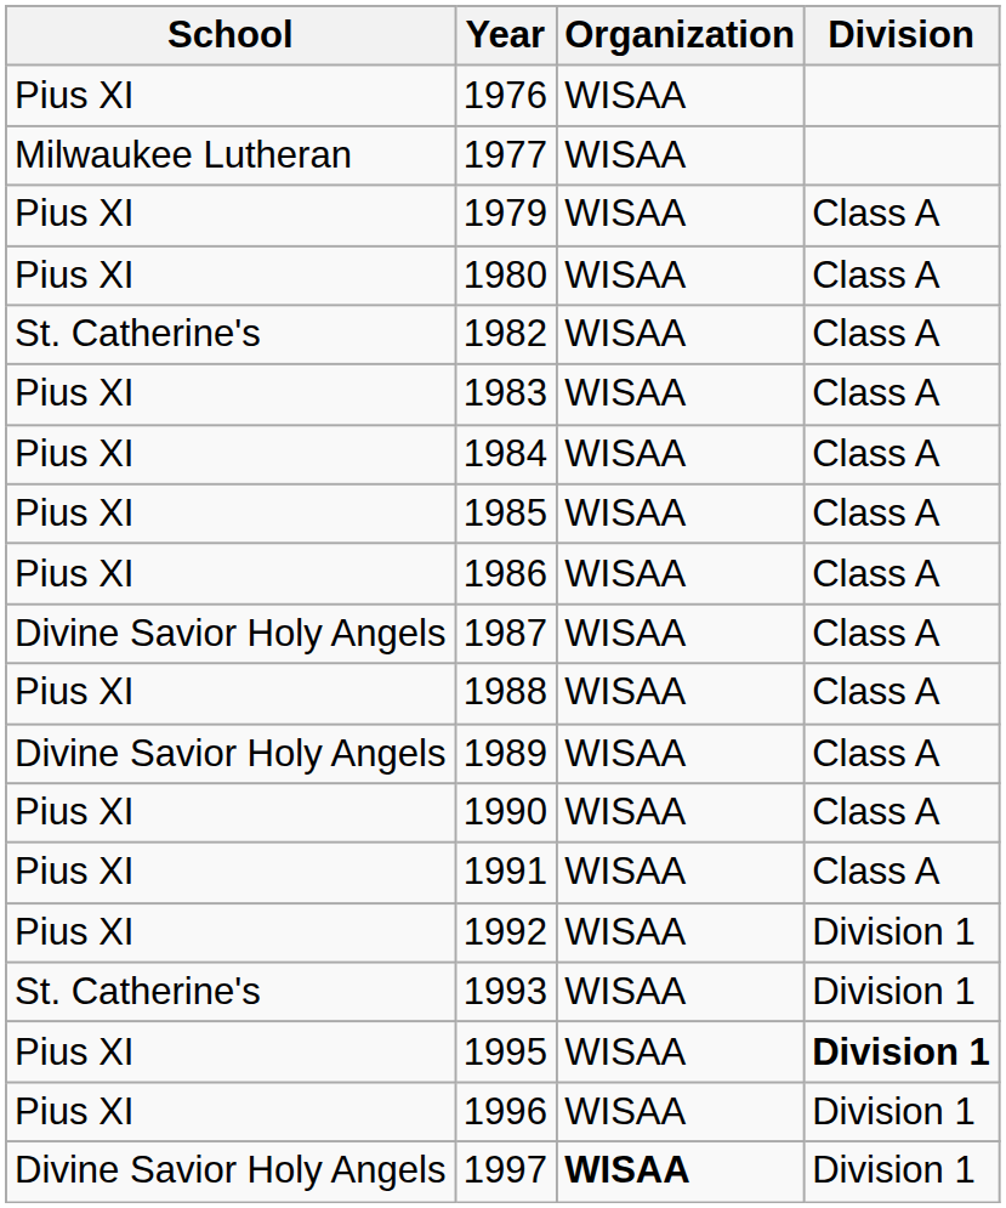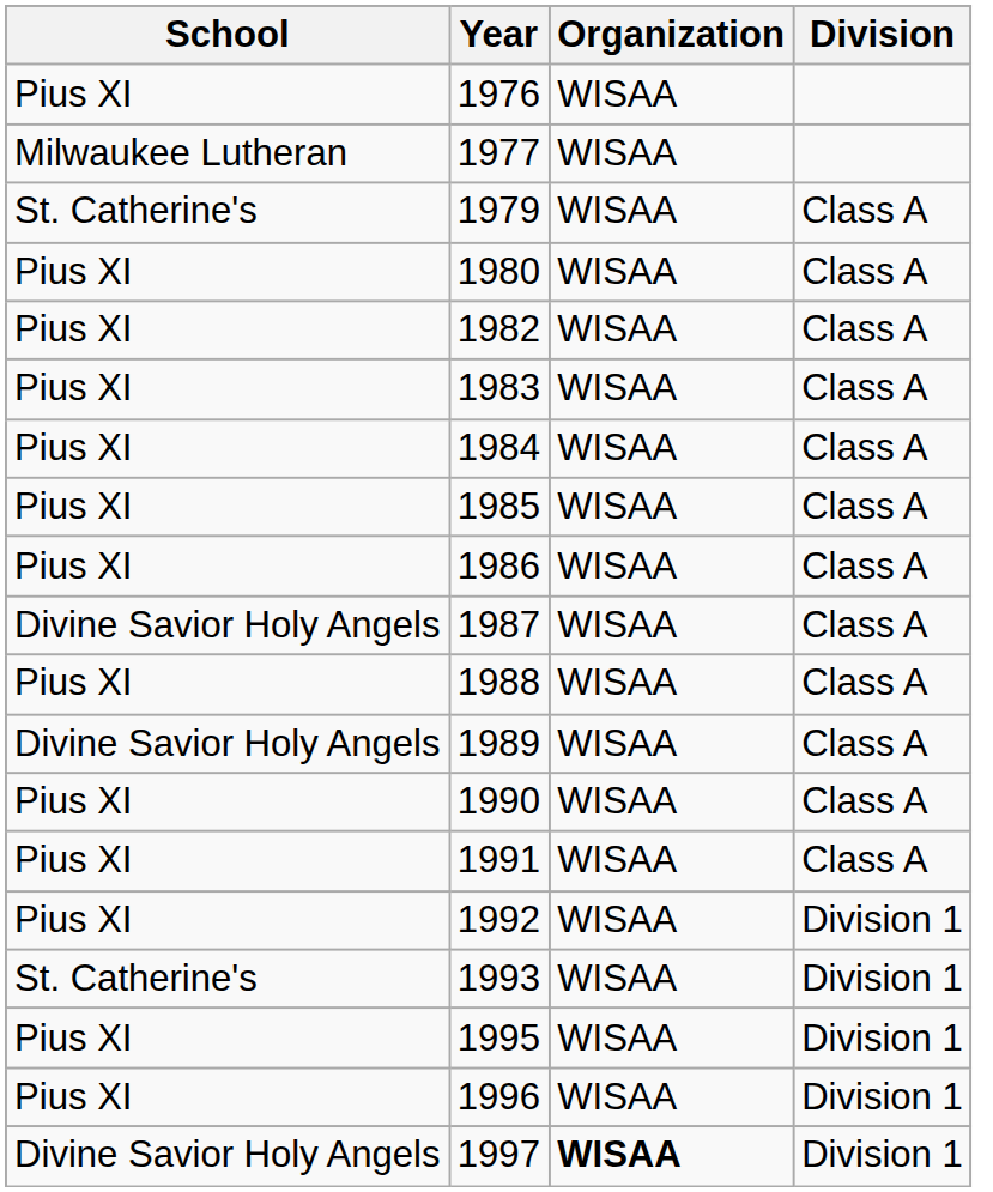 <table class="wikitable">
 <tr>
 <th>School</th>
 <th>Year</th>
 <th>Organization</th>
 <th>Division</th>
 </tr>
 <tr>
 <td>Pius XI</td>
 <td>1976</td>
 <td>WISAA</td>
 <td></td>
 </tr>
 <tr>
 <td>Milwaukee Lutheran</td>
 <td>1977</td>
 <td>WISAA</td>
 <td></td>
 </tr>
 <tr>
-<td>Pius XI</td>
+<td>St. Catherine's</td>
 <td>1979</td>
 <td>WISAA</td>
 <td>Class A</td>
 </tr>
 <tr>
 <td>Pius XI</td>
 <td>1980</td>
 <td>WISAA</td>
 <td>Class A</td>
 </tr>
 <tr>
-<td>St. Catherine's</td>
+<td>Pius XI</td>
 <td>1982</td>
 <td>WISAA</td>
 <td>Class A</td>
 </tr>
 <tr>
 <td>Pius XI</td>
 <td>1983</td>
 <td>WISAA</td>
 <td>Class A</td>
 </tr>
 <tr>
 <td>Pius XI</td>
 <td>1984</td>
 <td>WISAA</td>
 <td>Class A</td>
 </tr>
 <tr>
 <td>Pius XI</td>
 <td>1985</td>
 <td>WISAA</td>
 <td>Class A</td>
 </tr>
 <tr>
 <td>Pius XI</td>
 <td>1986</td>
 <td>WISAA</td>
 <td>Class A</td>
 </tr>
 <tr>
 <td>Divine Savior Holy Angels</td>
 <td>1987</td>
 <td>WISAA</td>
 <td>Class A</td>
 </tr>
 <tr>
 <td>Pius XI</td>
 <td>1988</td>
 <td>WISAA</td>
 <td>Class A</td>
 </tr>
 <tr>
 <td>Divine Savior Holy Angels</td>
 <td>1989</td>
 <td>WISAA</td>
 <td>Class A</td>
 </tr>
 <tr>
 <td>Pius XI</td>
 <td>1990</td>
 <td>WISAA</td>
 <td>Class A</td>
 </tr>
 <tr>
 <td>Pius XI</td>
 <td>1991</td>
 <td>WISAA</td>
 <td>Class A</td>
 </tr>
 <tr>
 <td>Pius XI</td>
 <td>1992</td>
 <td>WISAA</td>
 <td>Division 1</td>
 </tr>
 <tr>
 <td>St. Catherine's</td>
 <td>1993</td>
 <td>WISAA</td>
 <td>Division 1</td>
 </tr>
 <tr>
 <td>Pius XI</td>
 <td>1995</td>
 <td>WISAA</td>
-<td><strong>Division 1</strong></td>
+<td>Division 1</td>
 </tr>
 <tr>
 <td>Pius XI</td>
 <td>1996</td>
 <td>WISAA</td>
 <td>Division 1</td>
 </tr>
 <tr>
 <td>Divine Savior Holy Angels</td>
 <td>1997</td>
 <td><strong>WISAA</strong></td>
 <td>Division 1</td>
 </tr>
 </table>
